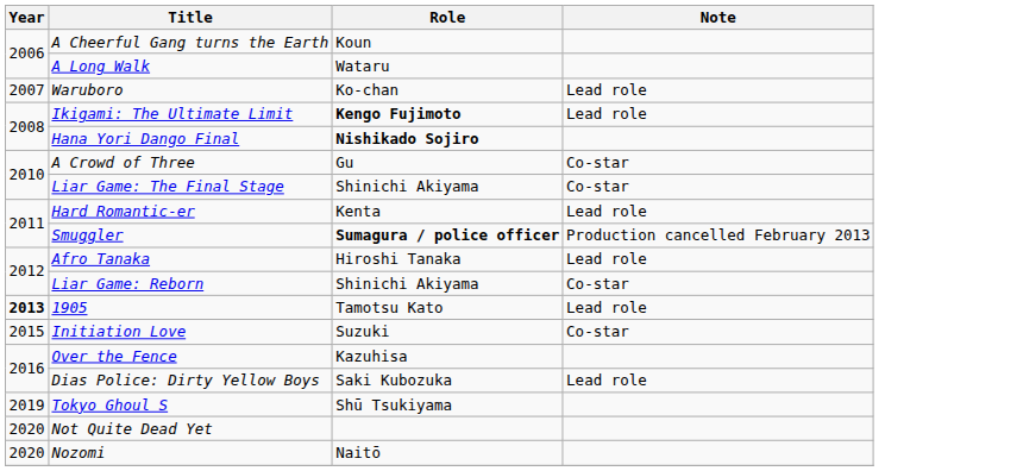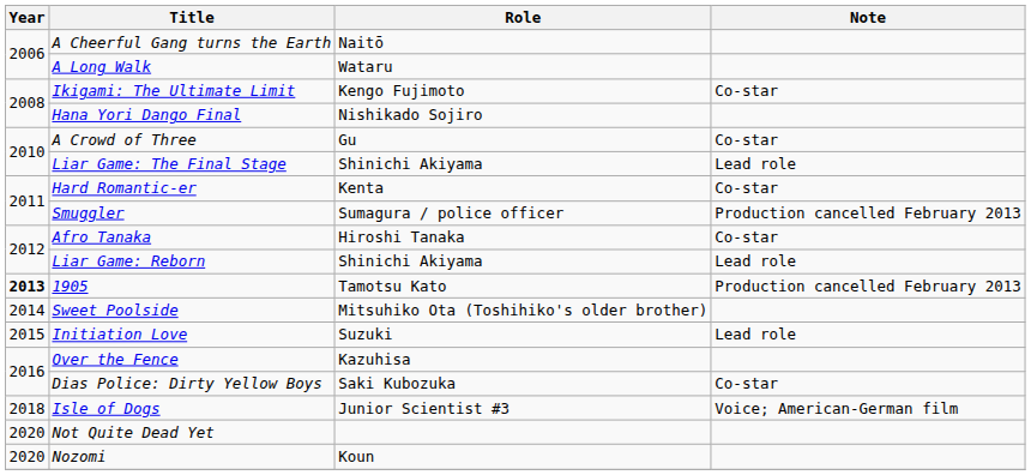 <table class="wikitable sortable ">
 <tr>
 <th>Year</th>
 <th>Title</th>
 <th>Role</th>
 <th class = "unsortable">Note</th>
 </tr>
 <tr>
 <td rowspan = "2">2006</td>
 <td><em>A Cheerful Gang turns the Earth</em></td>
-<td>Koun</td>
+<td>Naitō</td>
 <td></td>
 </tr>
 <tr>
 <td><em><a href='#'>A Long Walk</a></em></td>
 <td>Wataru</td>
 <td></td>
 </tr>
 <tr>
-<td>2007</td>
-<td><em>Waruboro</em></td>
-<td>Ko-chan</td>
-<td>Lead role</td>
-</tr>
-<tr>
 <td rowspan = "2">2008</td>
 <td><em><a href='#'>Ikigami: The Ultimate Limit</a></em></td>
-<td><strong>Kengo Fujimoto</strong></td>
-<td>Lead role</td>
+<td>Kengo Fujimoto</td>
+<td>Co-star</td>
 </tr>
 <tr>
 <td><em><a href='#'>Hana Yori Dango Final</a></em></td>
-<td><strong>Nishikado Sojiro</strong></td>
+<td>Nishikado Sojiro</td>
 <td></td>
 </tr>
 <tr>
 <td rowspan = "2">2010</td>
 <td><em>A Crowd of Three</em></td>
 <td>Gu</td>
 <td>Co-star</td>
 </tr>
 <tr>
 <td><em><a href='#'>Liar Game: The Final Stage</a></em></td>
 <td>Shinichi Akiyama</td>
-<td>Co-star</td>
+<td>Lead role</td>
 </tr>
 <tr>
 <td rowspan="2">2011</td>
 <td><em><a href='#'>Hard Romantic-er</a></em></td>
 <td>Kenta</td>
-<td>Lead role</td>
+<td>Co-star</td>
 </tr>
 <tr>
 <td><em><a href='#'>Smuggler</a></em></td>
-<td><strong>Sumagura / police officer</strong></td>
+<td>Sumagura / police officer</td>
 <td>Production cancelled February 2013</td>
 </tr>
 <tr>
 <td rowspan="2">2012</td>
 <td><em><a href='#'>Afro Tanaka</a></em></td>
 <td>Hiroshi Tanaka</td>
-<td>Lead role</td>
+<td>Co-star</td>
 </tr>
 <tr>
 <td><em><a href='#'>Liar Game: Reborn</a></em></td>
 <td>Shinichi Akiyama</td>
-<td>Co-star</td>
+<td>Lead role</td>
 </tr>
 <tr>
 <td><strong>2013</strong></td>
 <td><em><a href='#'>1905</a></em></td>
 <td>Tamotsu Kato</td>
-<td>Lead role</td>
+<td>Production cancelled February 2013</td>
+</tr>
+<tr>
+<td>2014</td>
+<td><em><a href='#'>Sweet Poolside</a></em></td>
+<td>Mitsuhiko Ota (Toshihiko's older brother)</td>
+<td></td>
 </tr>
 <tr>
 <td>2015</td>
 <td><em><a href='#'>Initiation Love</a></em></td>
 <td>Suzuki</td>
-<td>Co-star</td>
+<td>Lead role</td>
 </tr>
 <tr>
 <td rowspan="2">2016</td>
 <td><em><a href='#'>Over the Fence</a></em></td>
 <td>Kazuhisa</td>
 <td></td>
 </tr>
 <tr>
 <td><em>Dias Police: Dirty Yellow Boys</em></td>
 <td>Saki Kubozuka</td>
-<td>Lead role</td>
+<td>Co-star</td>
 </tr>
 <tr>
-<td rowspan="1">2019</td>
-<td><em><a href='#'>Tokyo Ghoul S</a></em></td>
-<td>Shū Tsukiyama</td>
-<td></td>
+<td rowspan="1">2018</td>
+<td><em><a href='#'>Isle of Dogs</a> </em></td>
+<td>Junior Scientist #3</td>
+<td>Voice; American-German film</td>
 </tr>
 <tr>
 <td rowspan="1">2020</td>
 <td><em>Not Quite Dead Yet</em></td>
 <td></td>
 <td></td>
 </tr>
 <tr>
 <td rowspan="1">2020</td>
 <td><em>Nozomi</em></td>
-<td>Naitō</td>
+<td>Koun</td>
 <td></td>
 </tr>
 <tr>
 </tr>
 </table>
